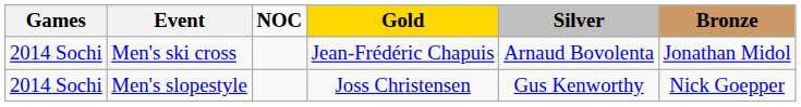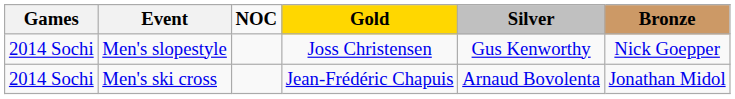 <table class="wikitable sortable">
 <tr align=center>
 <th><strong>Games</strong></th>
 <th>Event</th>
 <td><strong>NOC</strong></td>
 <th style="background:gold;"><strong>Gold</strong></th>
 <th style="background:silver;"><strong>Silver</strong></th>
 <th style="background:#c96;"><strong>Bronze</strong></th>
 </tr>
 <tr>
 <td><a href='#'>2014 Sochi</a></td>
+<td><a href='#'>Men's slopestyle</a></td>
+<td align=left></td>
+<td align=center><a href='#'>Joss Christensen</a></td>
+<td align=center><a href='#'>Gus Kenworthy</a></td>
+<td align=center><a href='#'>Nick Goepper</a></td>
+</tr>
+<tr>
+<td><a href='#'>2014 Sochi</a></td>
 <td><a href='#'>Men's ski cross</a></td>
 <td align=left></td>
 <td align=center><a href='#'>Jean-Frédéric Chapuis</a></td>
 <td align=center><a href='#'>Arnaud Bovolenta</a></td>
 <td align=center><a href='#'>Jonathan Midol</a></td>
 </tr>
-<tr>
-<td><a href='#'>2014 Sochi</a></td>
-<td><a href='#'>Men's slopestyle</a></td>
-<td align=left></td>
-<td align=center><a href='#'>Joss Christensen</a></td>
-<td align=center><a href='#'>Gus Kenworthy</a></td>
-<td align=center><a href='#'>Nick Goepper</a></td>
-</tr>
 </table>
